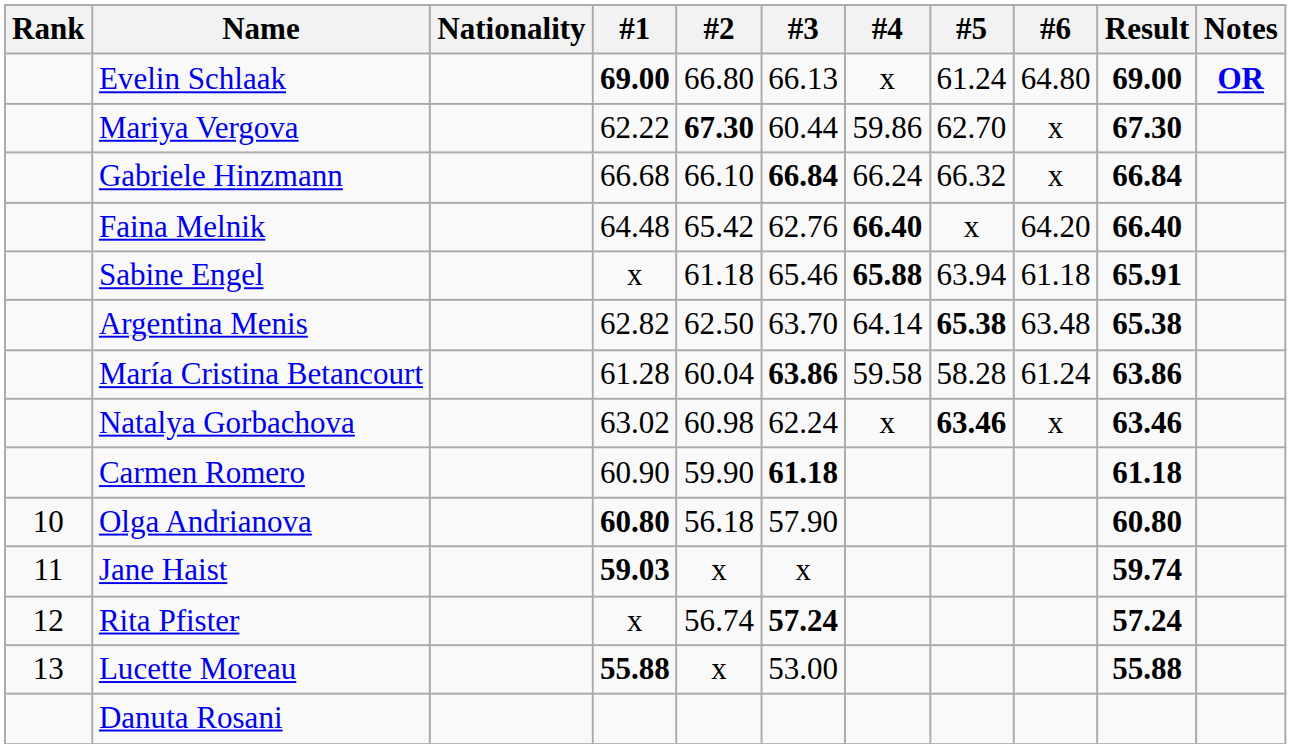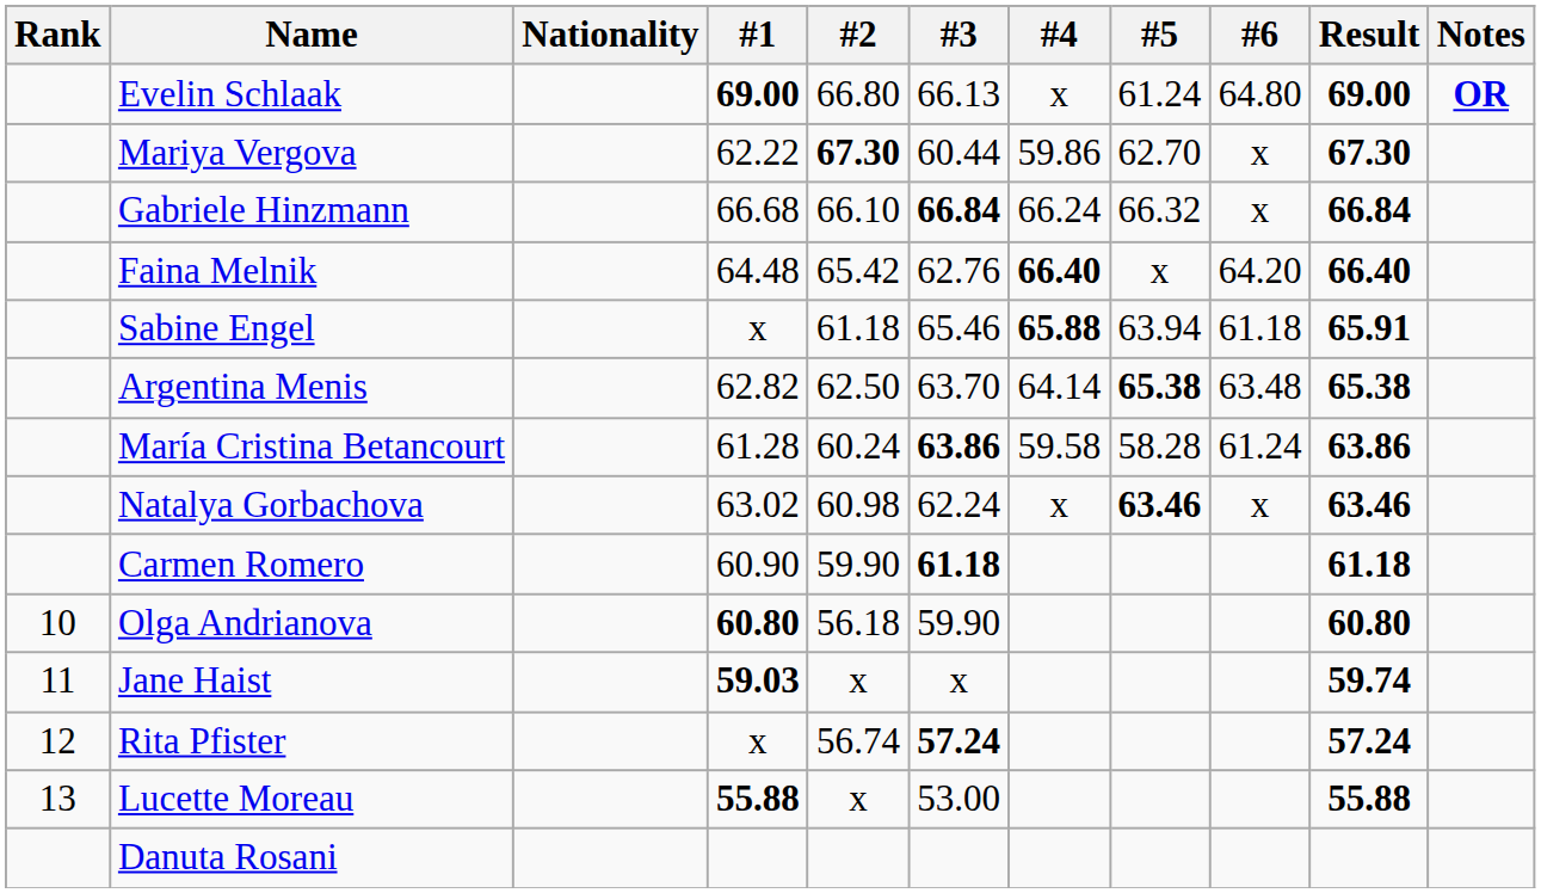 <table class="wikitable sortable" style="text-align:center">
 <tr>
 <th>Rank</th>
 <th>Name</th>
 <th>Nationality</th>
 <th>#1</th>
 <th>#2</th>
 <th>#3</th>
 <th>#4</th>
 <th>#5</th>
 <th>#6</th>
 <th>Result</th>
 <th>Notes</th>
 </tr>
 <tr>
 <td></td>
 <td align=left><a href='#'>Evelin Schlaak</a></td>
 <td align=left></td>
 <td><strong>69.00</strong></td>
 <td>66.80</td>
 <td>66.13</td>
 <td>x</td>
 <td>61.24</td>
 <td>64.80</td>
 <td><strong>69.00</strong></td>
 <td><strong><a href='#'>OR</a></strong></td>
 </tr>
 <tr>
 <td></td>
 <td align=left><a href='#'>Mariya Vergova</a></td>
 <td align=left></td>
 <td>62.22</td>
 <td><strong>67.30</strong></td>
 <td>60.44</td>
 <td>59.86</td>
 <td>62.70</td>
 <td>x</td>
 <td><strong>67.30</strong></td>
 <td></td>
 </tr>
 <tr>
 <td></td>
 <td align=left><a href='#'>Gabriele Hinzmann</a></td>
 <td align=left></td>
 <td>66.68</td>
 <td>66.10</td>
 <td><strong>66.84</strong></td>
 <td>66.24</td>
 <td>66.32</td>
 <td>x</td>
 <td><strong>66.84</strong></td>
 <td></td>
 </tr>
 <tr>
 <td></td>
 <td align=left><a href='#'>Faina Melnik</a></td>
 <td align=left></td>
 <td>64.48</td>
 <td>65.42</td>
 <td>62.76</td>
 <td><strong>66.40</strong></td>
 <td>x</td>
 <td>64.20</td>
 <td><strong>66.40</strong></td>
 <td></td>
 </tr>
 <tr>
 <td></td>
 <td align=left><a href='#'>Sabine Engel</a></td>
 <td align=left></td>
 <td>x</td>
 <td>61.18</td>
 <td>65.46</td>
 <td><strong>65.88</strong></td>
 <td>63.94</td>
 <td>61.18</td>
 <td><strong>65.91</strong></td>
 <td></td>
 </tr>
 <tr>
 <td></td>
 <td align=left><a href='#'>Argentina Menis</a></td>
 <td align=left></td>
 <td>62.82</td>
 <td>62.50</td>
 <td>63.70</td>
 <td>64.14</td>
 <td><strong>65.38</strong></td>
 <td>63.48</td>
 <td><strong>65.38</strong></td>
 <td></td>
 </tr>
 <tr>
 <td></td>
 <td align=left><a href='#'>María Cristina Betancourt</a></td>
 <td align=left></td>
 <td>61.28</td>
-<td>60.04</td>
+<td>60.24</td>
 <td><strong>63.86</strong></td>
 <td>59.58</td>
 <td>58.28</td>
 <td>61.24</td>
 <td><strong>63.86</strong></td>
 <td></td>
 </tr>
 <tr>
 <td></td>
 <td align=left><a href='#'>Natalya Gorbachova</a></td>
 <td align=left></td>
 <td>63.02</td>
 <td>60.98</td>
 <td>62.24</td>
 <td>x</td>
 <td><strong>63.46</strong></td>
 <td>x</td>
 <td><strong>63.46</strong></td>
 <td></td>
 </tr>
 <tr>
 <td></td>
 <td align=left><a href='#'>Carmen Romero</a></td>
 <td align=left></td>
 <td>60.90</td>
 <td>59.90</td>
 <td><strong>61.18</strong></td>
 <td></td>
 <td></td>
 <td></td>
 <td><strong>61.18</strong></td>
 <td></td>
 </tr>
 <tr>
 <td>10</td>
 <td align=left><a href='#'>Olga Andrianova</a></td>
 <td align=left></td>
 <td><strong>60.80</strong></td>
 <td>56.18</td>
-<td>57.90</td>
+<td>59.90</td>
 <td></td>
 <td></td>
 <td></td>
 <td><strong>60.80</strong></td>
 <td></td>
 </tr>
 <tr>
 <td>11</td>
 <td align=left><a href='#'>Jane Haist</a></td>
 <td align=left></td>
 <td><strong>59.03</strong></td>
 <td>x</td>
 <td>x</td>
 <td></td>
 <td></td>
 <td></td>
 <td><strong>59.74</strong></td>
 <td></td>
 </tr>
 <tr>
 <td>12</td>
 <td align=left><a href='#'>Rita Pfister</a></td>
 <td align=left></td>
 <td>x</td>
 <td>56.74</td>
 <td><strong>57.24</strong></td>
 <td></td>
 <td></td>
 <td></td>
 <td><strong>57.24</strong></td>
 <td></td>
 </tr>
 <tr>
 <td>13</td>
 <td align=left><a href='#'>Lucette Moreau</a></td>
 <td align=left></td>
 <td><strong>55.88</strong></td>
 <td>x</td>
 <td>53.00</td>
 <td></td>
 <td></td>
 <td></td>
 <td><strong>55.88</strong></td>
 <td></td>
 </tr>
 <tr>
 <td></td>
 <td align=left><a href='#'>Danuta Rosani</a></td>
 <td align=left></td>
 <td></td>
 <td></td>
 <td></td>
 <td></td>
 <td></td>
 <td></td>
 <td><strong></strong></td>
 <td></td>
 </tr>
 </table>
